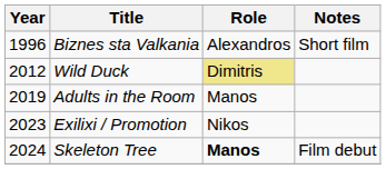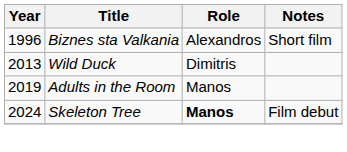 <table class="wikitable sortable">
 <tr>
 <th>Year</th>
 <th>Title</th>
 <th>Role</th>
 <th>Notes</th>
 </tr>
 <tr>
 <td>1996</td>
 <td><em>Biznes sta Valkania</em></td>
 <td>Alexandros</td>
 <td>Short film</td>
 </tr>
 <tr>
-<td>2012</td>
+<td>2013</td>
 <td><em>Wild Duck</em></td>
-<td style="background: khaki;">Dimitris</td>
+<td>Dimitris</td>
 <td></td>
 </tr>
 <tr>
 <td>2019</td>
 <td><em>Adults in the Room</em></td>
 <td>Manos</td>
-<td></td>
-</tr>
-<tr>
-<td>2023</td>
-<td><em>Exilixi / Promotion</em></td>
-<td>Nikos</td>
 <td></td>
 </tr>
 <tr>
 <td>2024</td>
 <td><em>Skeleton Tree</em></td>
 <td><strong>Manos</strong></td>
 <td>Film debut</td>
 </tr>
 <tr>
 </tr>
 </table>
